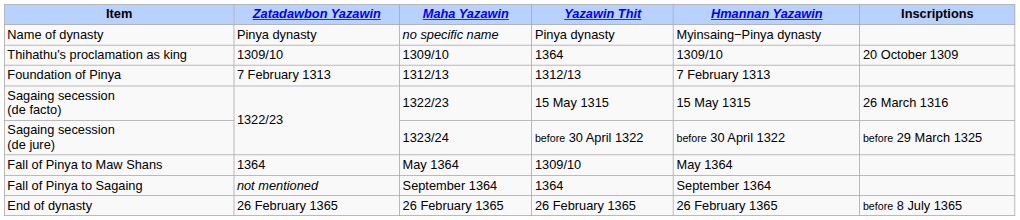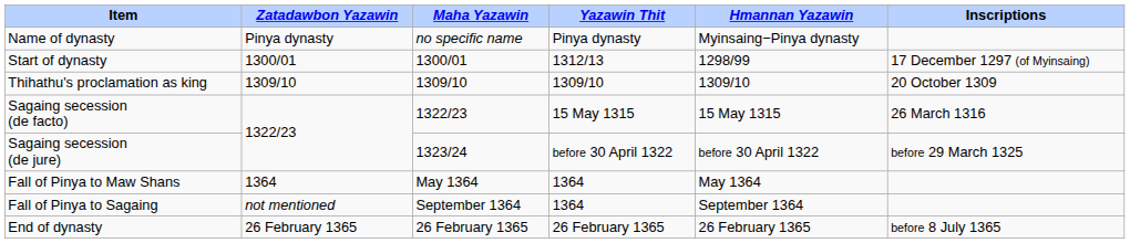 <table width=100% class="wikitable">
 <tr>
 <th style="background-color:#B9D1FF">Item</th>
 <th style="background-color:#B9D1FF"><em><a href='#'>Zatadawbon Yazawin</a></em></th>
 <th style="background-color:#B9D1FF"><em><a href='#'>Maha Yazawin</a></em></th>
 <th style="background-color:#B9D1FF"><em><a href='#'>Yazawin Thit</a></em></th>
 <th style="background-color:#B9D1FF"><em><a href='#'>Hmannan Yazawin</a></em></th>
 <th style="background-color:#B9D1FF">Inscriptions</th>
 </tr>
 <tr>
 <td>Name of dynasty</td>
 <td>Pinya dynasty</td>
 <td><em>no specific name</em></td>
 <td>Pinya dynasty</td>
 <td>Myinsaing−Pinya dynasty</td>
 <td></td>
 </tr>
 <tr>
+<td>Start of dynasty</td>
+<td>1300/01</td>
+<td>1300/01</td>
+<td>1312/13</td>
+<td>1298/99</td>
+<td>17 December 1297 <small>(of Myinsaing)</small></td>
+</tr>
+<tr>
 <td>Thihathu's proclamation as king</td>
 <td>1309/10</td>
 <td>1309/10</td>
-<td>1364</td>
+<td>1309/10</td>
 <td>1309/10</td>
 <td>20 October 1309</td>
-</tr>
-<tr>
-<td>Foundation of Pinya</td>
-<td>7 February 1313</td>
-<td>1312/13</td>
-<td>1312/13</td>
-<td>7 February 1313</td>
-<td></td>
 </tr>
 <tr>
 <td>Sagaing secession <br> (de facto)</td>
 <td rowspan="2">1322/23</td>
 <td>1322/23</td>
 <td>15 May 1315</td>
 <td>15 May 1315</td>
 <td>26 March 1316</td>
 </tr>
 <tr>
 <td>Sagaing secession <br> (de jure)</td>
 <td>1323/24</td>
 <td><small>before</small> 30 April 1322</td>
 <td><small>before</small> 30 April 1322</td>
 <td><small>before</small> 29 March 1325</td>
 </tr>
 <tr>
 <td>Fall of Pinya to Maw Shans</td>
 <td>1364</td>
 <td>May 1364</td>
-<td>1309/10</td>
+<td>1364</td>
 <td>May 1364</td>
 <td></td>
 </tr>
 <tr>
 <td>Fall of Pinya to Sagaing</td>
 <td><em>not mentioned</em></td>
 <td>September 1364</td>
 <td>1364</td>
 <td>September 1364</td>
 <td></td>
 </tr>
 <tr>
 <td>End of dynasty</td>
 <td>26 February 1365</td>
 <td>26 February 1365</td>
 <td>26 February 1365</td>
 <td>26 February 1365</td>
 <td><small>before</small> 8 July 1365</td>
 </tr>
 </table>
